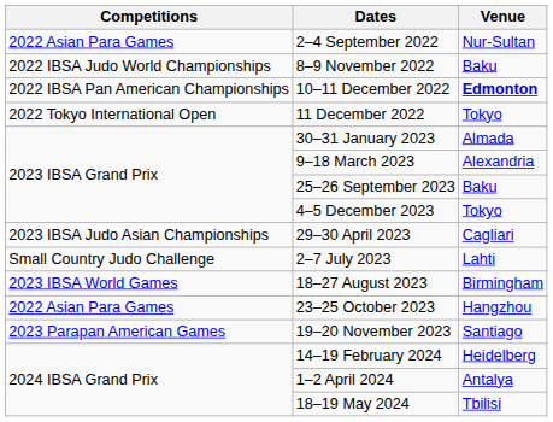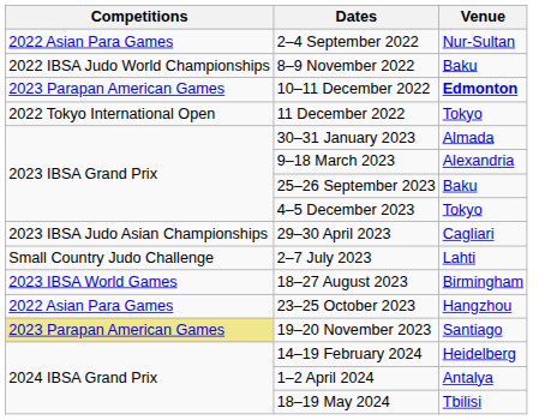 <table class=wikitable>
 <tr>
 <th>Competitions</th>
 <th>Dates</th>
 <th>Venue</th>
 </tr>
 <tr>
 <td><a href='#'>2022 Asian Para Games</a></td>
 <td>2–4 September 2022</td>
 <td> <a href='#'>Nur-Sultan</a></td>
 </tr>
 <tr>
 <td>2022 IBSA Judo World Championships</td>
 <td>8–9 November 2022</td>
 <td> <a href='#'>Baku</a></td>
 </tr>
 <tr>
-<td>2022 IBSA Pan American Championships</td>
+<td><a href='#'>2023 Parapan American Games</a></td>
 <td>10–11 December 2022</td>
 <td><strong> <a href='#'>Edmonton</a></strong></td>
 </tr>
 <tr>
 <td>2022 Tokyo International Open</td>
 <td>11 December 2022</td>
 <td> <a href='#'>Tokyo</a></td>
 </tr>
 <tr>
 <td rowspan=4>2023 IBSA Grand Prix</td>
 <td>30–31 January 2023</td>
 <td> <a href='#'>Almada</a></td>
 </tr>
 <tr>
 <td>9–18 March 2023</td>
 <td> <a href='#'>Alexandria</a></td>
 </tr>
 <tr>
 <td>25–26 September 2023</td>
 <td> <a href='#'>Baku</a></td>
 </tr>
 <tr>
 <td>4–5 December 2023</td>
 <td> <a href='#'>Tokyo</a></td>
 </tr>
 <tr>
 <td>2023 IBSA Judo Asian Championships</td>
 <td>29–30 April 2023</td>
 <td> <a href='#'>Cagliari</a></td>
 </tr>
 <tr>
 <td>Small Country Judo Challenge</td>
 <td>2–7 July 2023</td>
 <td> <a href='#'>Lahti</a></td>
 </tr>
 <tr>
 <td><a href='#'>2023 IBSA World Games</a></td>
 <td>18–27 August 2023</td>
 <td> <a href='#'>Birmingham</a></td>
 </tr>
 <tr>
 <td><a href='#'>2022 Asian Para Games</a></td>
 <td>23–25 October 2023</td>
 <td> <a href='#'>Hangzhou</a></td>
 </tr>
 <tr>
-<td><a href='#'>2023 Parapan American Games</a></td>
+<td style="background: khaki;"><a href='#'>2023 Parapan American Games</a></td>
 <td>19–20 November 2023</td>
 <td> <a href='#'>Santiago</a></td>
 </tr>
 <tr>
 <td rowspan=3>2024 IBSA Grand Prix</td>
 <td>14–19 February 2024</td>
 <td> <a href='#'>Heidelberg</a></td>
 </tr>
 <tr>
 <td>1–2 April 2024</td>
 <td> <a href='#'>Antalya</a></td>
 </tr>
 <tr>
 <td>18–19 May 2024</td>
 <td> <a href='#'>Tbilisi</a></td>
 </tr>
 </table>
